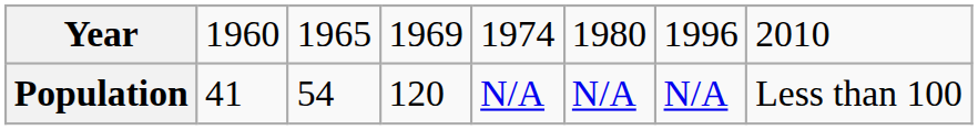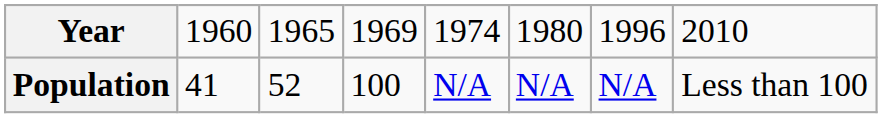 <table class="wikitable">
 <tr>
 <th>Year</th>
 <td>1960</td>
 <td>1965</td>
 <td>1969</td>
 <td>1974</td>
 <td>1980</td>
 <td>1996</td>
 <td>2010</td>
 </tr>
 <tr>
 <th>Population</th>
 <td>41</td>
-<td>54</td>
-<td>120</td>
+<td>52</td>
+<td>100</td>
 <td><a href='#'>N/A</a></td>
 <td><a href='#'>N/A</a></td>
 <td><a href='#'>N/A</a></td>
 <td>Less than 100</td>
 </tr>
 </table>
